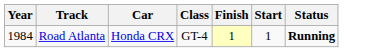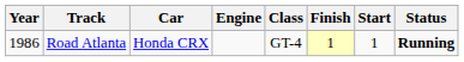 <table class="wikitable" style="text-align:center; font-size:90%">
 <tr>
 <th>Year</th>
 <th>Track</th>
 <th>Car</th>
+<th>Engine</th>
 <th>Class</th>
 <th>Finish</th>
 <th>Start</th>
 <th>Status</th>
 </tr>
 <tr>
-<td>1984</td>
+<td>1986</td>
 <td><a href='#'>Road Atlanta</a></td>
 <td><a href='#'>Honda CRX</a></td>
+<td></td>
 <td>GT-4</td>
 <td style="background:#FFFFBF;">1</td>
 <td>1</td>
 <td><strong>Running</strong></td>
 </tr>
 </table>
